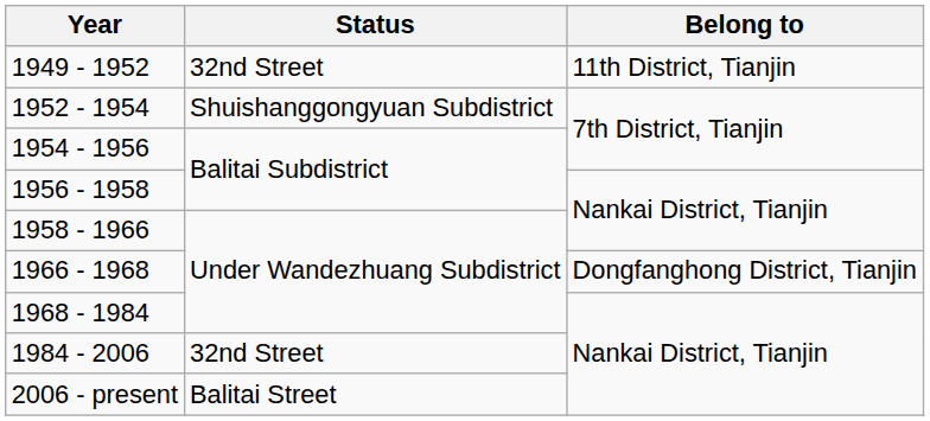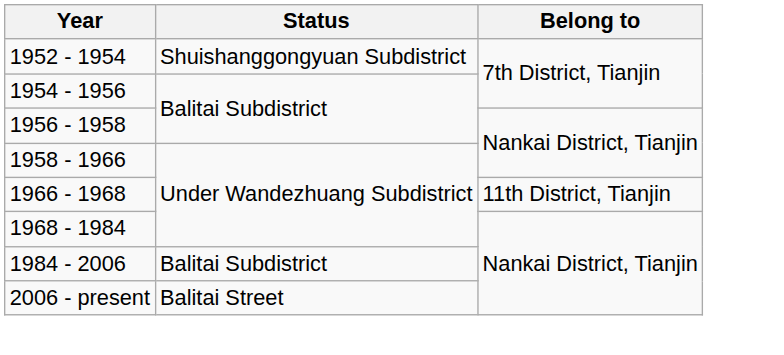 <table class="wikitable">
 <tr>
 <th>Year</th>
 <th>Status</th>
 <th>Belong to</th>
-</tr>
-<tr>
-<td>1949 - 1952</td>
-<td>32nd Street</td>
-<td>11th District, Tianjin</td>
 </tr>
 <tr>
 <td>1952 - 1954</td>
 <td>Shuishanggongyuan Subdistrict</td>
 <td rowspan="2">7th District, Tianjin</td>
 </tr>
 <tr>
 <td>1954 - 1956</td>
 <td rowspan="2">Balitai Subdistrict</td>
 </tr>
 <tr>
 <td>1956 - 1958</td>
 <td rowspan="2">Nankai District, Tianjin</td>
 </tr>
 <tr>
 <td>1958 - 1966</td>
 <td rowspan="3">Under Wandezhuang Subdistrict</td>
 </tr>
 <tr>
 <td>1966 - 1968</td>
-<td>Dongfanghong District, Tianjin</td>
+<td>11th District, Tianjin</td>
 </tr>
 <tr>
 <td>1968 - 1984</td>
 <td rowspan="3">Nankai District, Tianjin</td>
 </tr>
 <tr>
 <td>1984 - 2006</td>
-<td>32nd Street</td>
+<td>Balitai Subdistrict</td>
 </tr>
 <tr>
 <td>2006 - present</td>
 <td>Balitai Street</td>
 </tr>
 </table>
